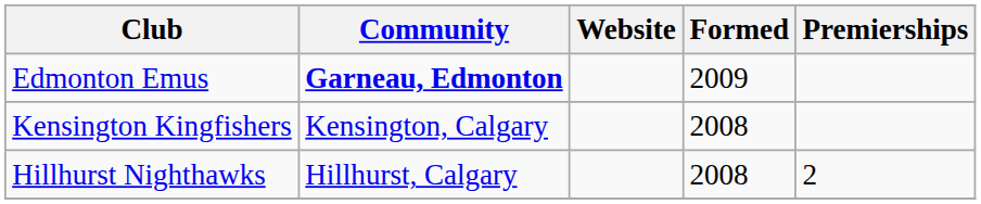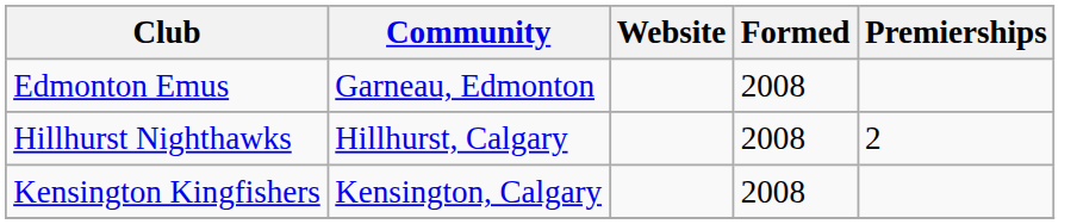 <table class="wikitable sortable" style="font-size: 95%;">
 <tr>
 <th>Club</th>
 <th><a href='#'>Community</a></th>
 <th>Website</th>
 <th>Formed</th>
 <th>Premierships</th>
 </tr>
 <tr>
 <td><a href='#'>Edmonton Emus</a></td>
-<td><strong><a href='#'>Garneau, Edmonton</a></strong></td>
-<td></td>
-<td>2009</td>
-<td></td>
-</tr>
-<tr>
-<td><a href='#'>Kensington Kingfishers</a></td>
-<td><a href='#'>Kensington, Calgary</a></td>
+<td><a href='#'>Garneau, Edmonton</a></td>
 <td></td>
 <td>2008</td>
 <td></td>
 </tr>
 <tr>
 <td><a href='#'>Hillhurst Nighthawks</a></td>
 <td><a href='#'>Hillhurst, Calgary</a></td>
 <td></td>
 <td>2008</td>
 <td>2</td>
 </tr>
 <tr>
+<td><a href='#'>Kensington Kingfishers</a></td>
+<td><a href='#'>Kensington, Calgary</a></td>
+<td></td>
+<td>2008</td>
+<td></td>
+</tr>
+<tr>
 </tr>
 </table>
